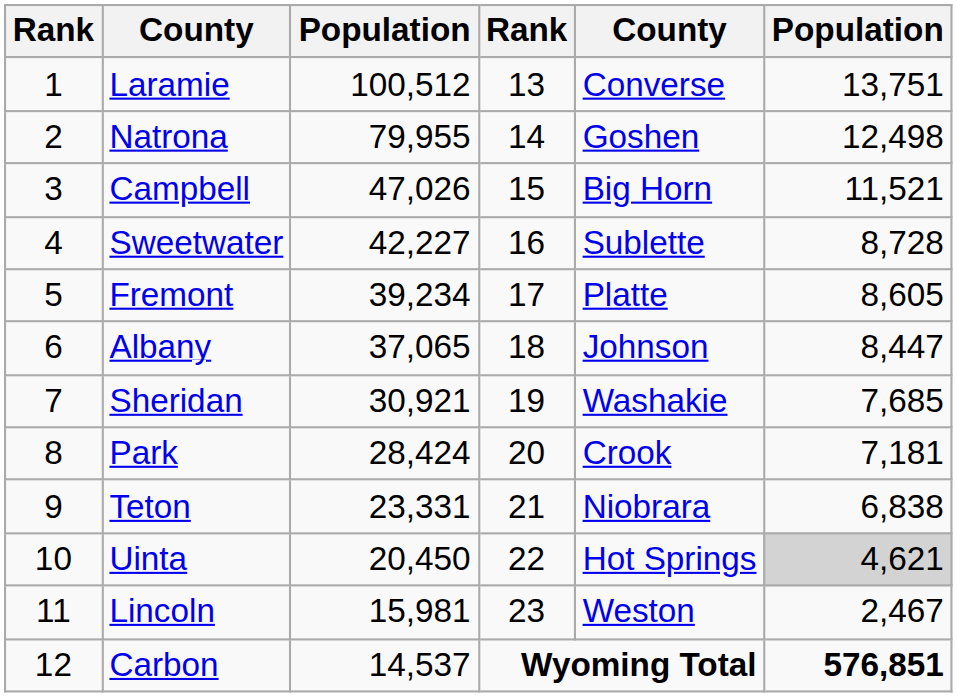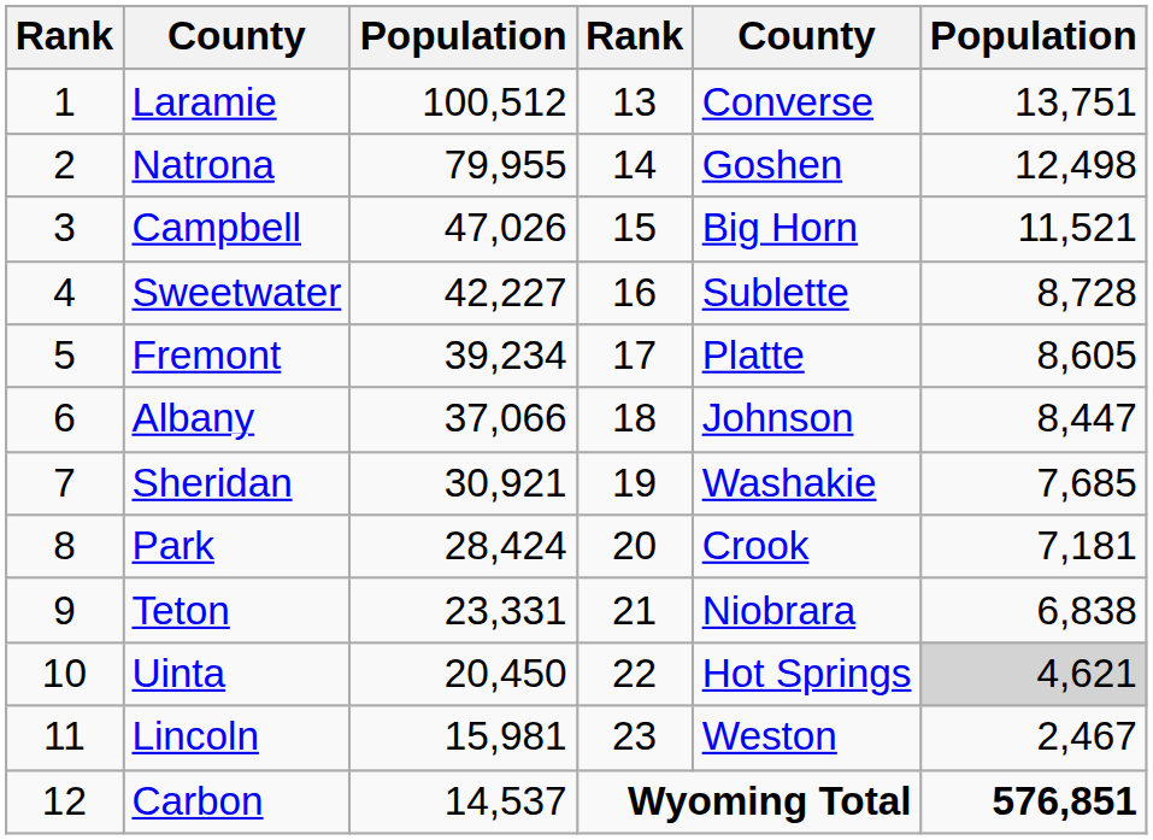 <table class="wikitable">
 <tr>
 <th>Rank</th>
 <th>County</th>
 <th>Population</th>
 <th>Rank</th>
 <th>County</th>
 <th>Population</th>
 </tr>
 <tr>
 <td style="text-align: center;">1</td>
 <td><a href='#'>Laramie</a></td>
 <td style="text-align: right;">100,512</td>
 <td style="text-align: center;">13</td>
 <td><a href='#'>Converse</a></td>
 <td style="text-align: right;">13,751</td>
 </tr>
 <tr>
 <td style="text-align: center;">2</td>
 <td><a href='#'>Natrona</a></td>
 <td style="text-align: right;">79,955</td>
 <td style="text-align: center;">14</td>
 <td><a href='#'>Goshen</a></td>
 <td style="text-align: right;">12,498</td>
 </tr>
 <tr>
 <td style="text-align: center;">3</td>
 <td><a href='#'>Campbell</a></td>
 <td style="text-align: right;">47,026</td>
 <td style="text-align: center;">15</td>
 <td><a href='#'>Big Horn</a></td>
 <td style="text-align: right;">11,521</td>
 </tr>
 <tr>
 <td style="text-align: center;">4</td>
 <td><a href='#'>Sweetwater</a></td>
 <td style="text-align: right;">42,227</td>
 <td style="text-align: center;">16</td>
 <td><a href='#'>Sublette</a></td>
 <td style="text-align: right;">8,728</td>
 </tr>
 <tr>
 <td style="text-align: center;">5</td>
 <td><a href='#'>Fremont</a></td>
 <td style="text-align: right;">39,234</td>
 <td style="text-align: center;">17</td>
 <td><a href='#'>Platte</a></td>
 <td style="text-align: right;">8,605</td>
 </tr>
 <tr>
 <td style="text-align: center;">6</td>
 <td><a href='#'>Albany</a></td>
-<td style="text-align: right;">37,065</td>
+<td style="text-align: right;">37,066</td>
 <td style="text-align: center;">18</td>
 <td><a href='#'>Johnson</a></td>
 <td style="text-align: right;">8,447</td>
 </tr>
 <tr>
 <td style="text-align: center;">7</td>
 <td><a href='#'>Sheridan</a></td>
 <td style="text-align: right;">30,921</td>
 <td style="text-align: center;">19</td>
 <td><a href='#'>Washakie</a></td>
 <td style="text-align: right;">7,685</td>
 </tr>
 <tr>
 <td style="text-align: center;">8</td>
 <td><a href='#'>Park</a></td>
 <td style="text-align: right;">28,424</td>
 <td style="text-align: center;">20</td>
 <td><a href='#'>Crook</a></td>
 <td style="text-align: right;">7,181</td>
 </tr>
 <tr>
 <td style="text-align: center;">9</td>
 <td><a href='#'>Teton</a></td>
 <td style="text-align: right;">23,331</td>
 <td style="text-align: center;">21</td>
 <td><a href='#'>Niobrara</a></td>
 <td style="text-align: right;">6,838</td>
 </tr>
 <tr>
 <td style="text-align: center;">10</td>
 <td><a href='#'>Uinta</a></td>
 <td style="text-align: right;">20,450</td>
 <td style="text-align: center;">22</td>
 <td><a href='#'>Hot Springs</a></td>
 <td style="background: lightgrey; text-align: right;">4,621</td>
 </tr>
 <tr>
 <td style="text-align: center;">11</td>
 <td><a href='#'>Lincoln</a></td>
 <td style="text-align: right;">15,981</td>
 <td style="text-align: center;">23</td>
 <td><a href='#'>Weston</a></td>
 <td style="text-align: right;">2,467</td>
 </tr>
 <tr>
 <td style="text-align: center;">12</td>
 <td><a href='#'>Carbon</a></td>
 <td style="text-align: right;">14,537</td>
 <td colspan="2" style="text-align:right;"><strong>Wyoming Total</strong></td>
 <td style="text-align: right;"><strong>576,851</strong></td>
 </tr>
 </table>
